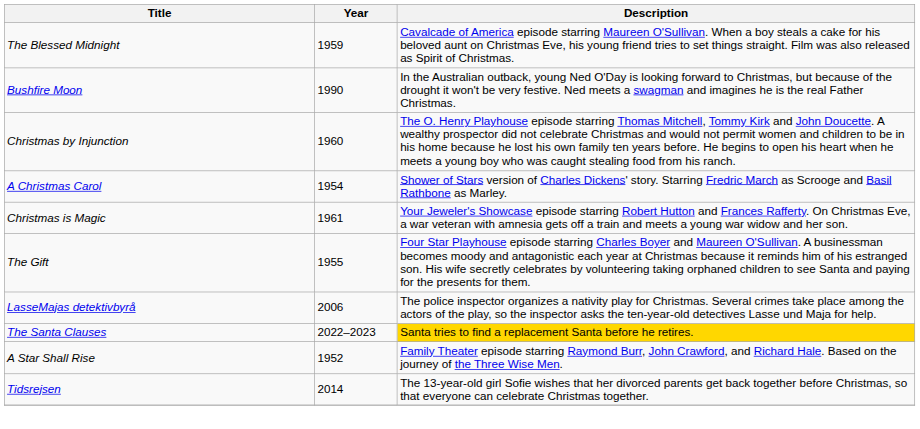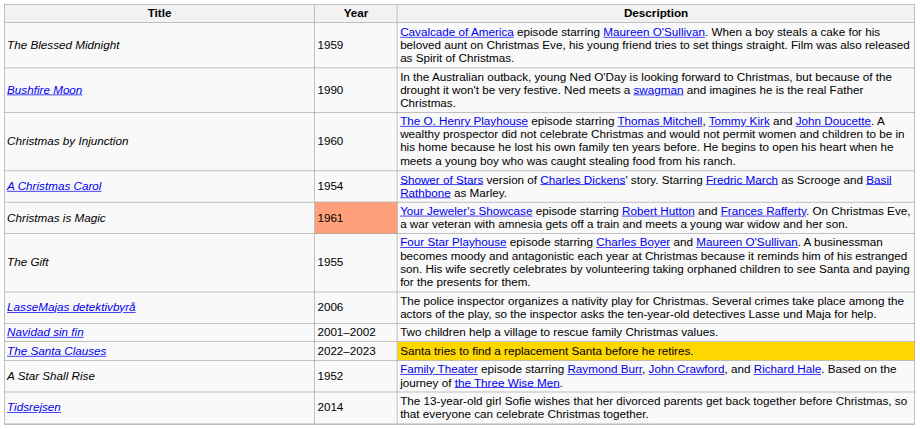 <table class="wikitable sortable">
 <tr>
 <th width="30%">Title</th>
 <th width="8%">Year</th>
 <th width="50%" class="unsortable">Description</th>
 </tr>
 <tr>
 <td><em>The Blessed Midnight</em></td>
 <td>1959</td>
 <td><a href='#'>Cavalcade of America</a> episode starring <a href='#'>Maureen O'Sullivan</a>. When a boy steals a cake for his beloved aunt on Christmas Eve, his young friend tries to set things straight. Film was also released as Spirit of Christmas.</td>
 </tr>
 <tr>
 <td><em><a href='#'>Bushfire Moon</a></em></td>
 <td>1990</td>
 <td>In the Australian outback, young Ned O'Day is looking forward to Christmas, but because of the drought it won't be very festive. Ned meets a <a href='#'>swagman</a> and imagines he is the real Father Christmas.</td>
 </tr>
 <tr>
 <td><em>Christmas by Injunction</em></td>
 <td>1960</td>
 <td><a href='#'>The O. Henry Playhouse</a> episode starring <a href='#'>Thomas Mitchell</a>, <a href='#'>Tommy Kirk</a> and <a href='#'>John Doucette</a>. A wealthy prospector did not celebrate Christmas and would not permit women and children to be in his home because he lost his own family ten years before. He begins to open his heart when he meets a young boy who was caught stealing food from his ranch.</td>
 </tr>
 <tr>
 <td><em><a href='#'>A Christmas Carol</a></em></td>
 <td>1954</td>
 <td><a href='#'>Shower of Stars</a> version of <a href='#'>Charles Dickens</a>' story. Starring <a href='#'>Fredric March</a> as Scrooge and <a href='#'>Basil Rathbone</a> as Marley.</td>
 </tr>
 <tr>
 <td><em>Christmas is Magic</em></td>
-<td>1961</td>
+<td style="background: lightsalmon;">1961</td>
 <td><a href='#'>Your Jeweler's Showcase</a> episode starring <a href='#'>Robert Hutton</a> and <a href='#'>Frances Rafferty</a>. On Christmas Eve, a war veteran with amnesia gets off a train and meets a young war widow and her son.</td>
 </tr>
 <tr>
 <td><em>The Gift</em></td>
 <td>1955</td>
 <td><a href='#'>Four Star Playhouse</a> episode starring <a href='#'>Charles Boyer</a> and <a href='#'>Maureen O'Sullivan</a>. A businessman becomes moody and antagonistic each year at Christmas because it reminds him of his estranged son. His wife secretly celebrates by volunteering taking orphaned children to see Santa and paying for the presents for them.</td>
 </tr>
 <tr>
 <td><em><a href='#'>LasseMajas detektivbyrå</a></em></td>
 <td>2006</td>
 <td>The police inspector organizes a nativity play for Christmas. Several crimes take place among the actors of the play, so the inspector asks the ten-year-old detectives Lasse und Maja for help.</td>
+</tr>
+<tr>
+<td><em><a href='#'>Navidad sin fin</a></em></td>
+<td>2001–2002</td>
+<td>Two children help a village to rescue family Christmas values.</td>
 </tr>
 <tr>
 <td><em><a href='#'>The Santa Clauses</a></em></td>
 <td>2022–2023</td>
 <td style="background: gold;">Santa tries to find a replacement Santa before he retires.</td>
 </tr>
 <tr>
 <td><em>A Star Shall Rise</em></td>
 <td>1952</td>
 <td><a href='#'>Family Theater</a> episode starring <a href='#'>Raymond Burr</a>, <a href='#'>John Crawford</a>, and <a href='#'>Richard Hale</a>. Based on the journey of <a href='#'>the Three Wise Men</a>.</td>
 </tr>
 <tr>
 <td><em><a href='#'>Tidsrejsen</a></em></td>
 <td>2014</td>
 <td>The 13-year-old girl Sofie wishes that her divorced parents get back together before Christmas, so that everyone can celebrate Christmas together.</td>
 </tr>
 <tr>
 </tr>
 </table>
